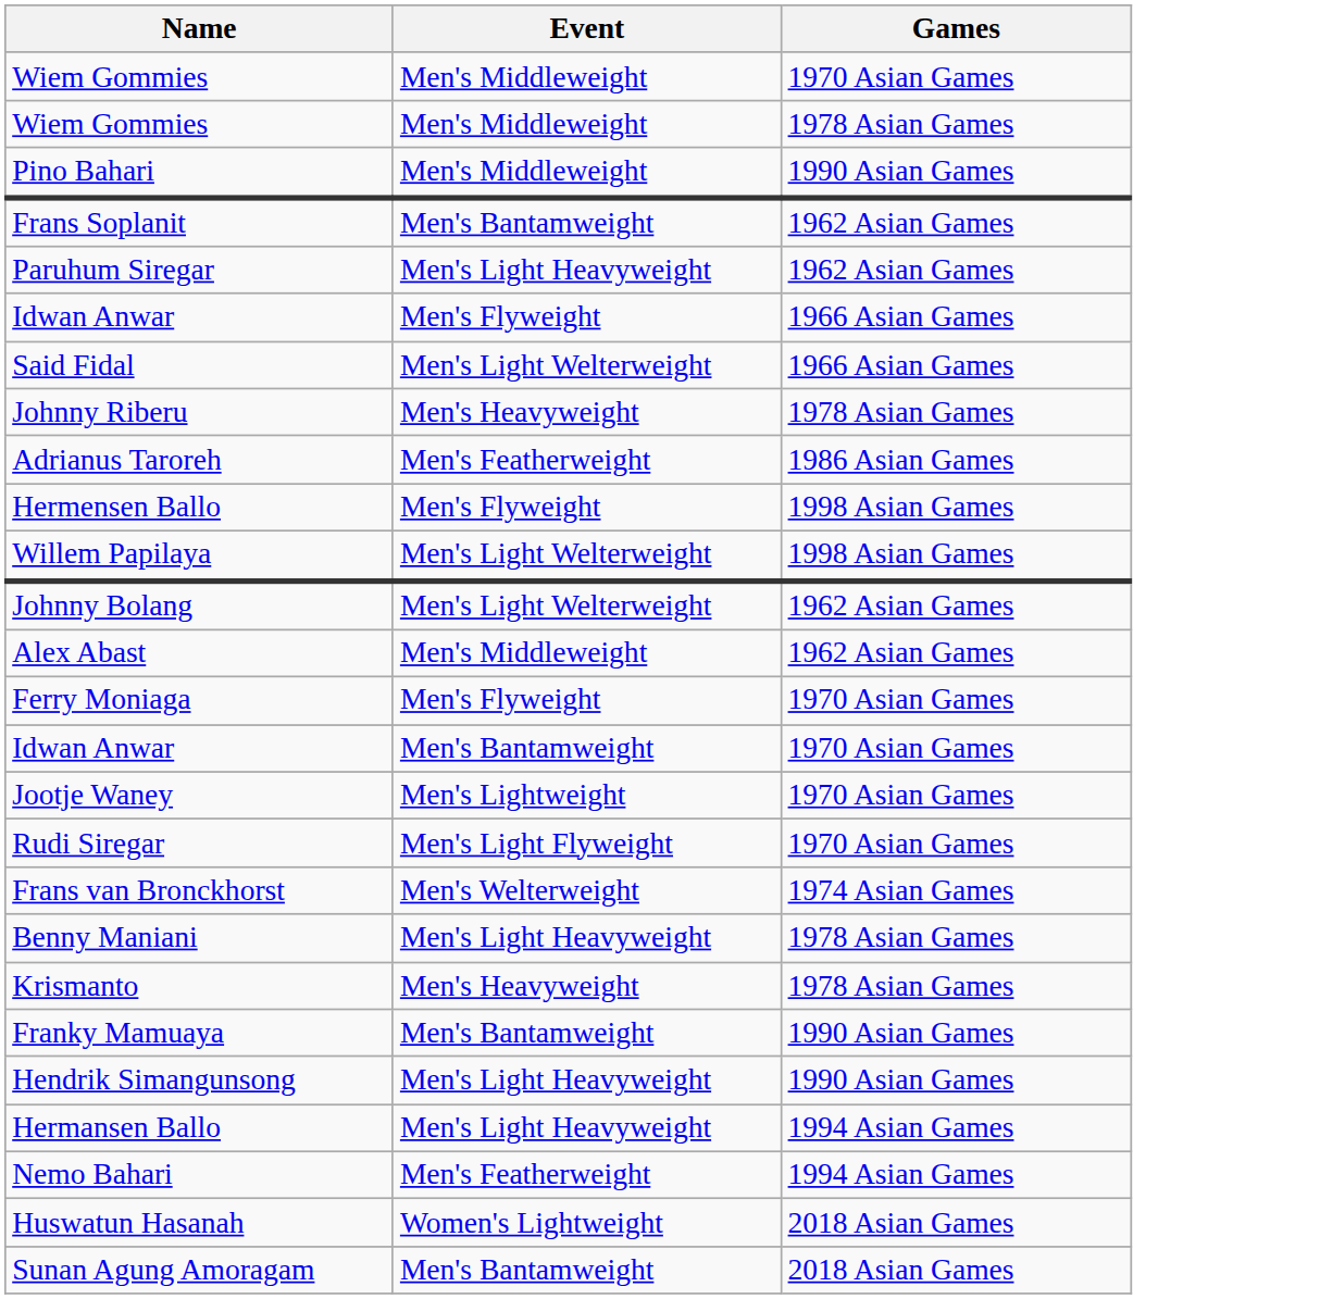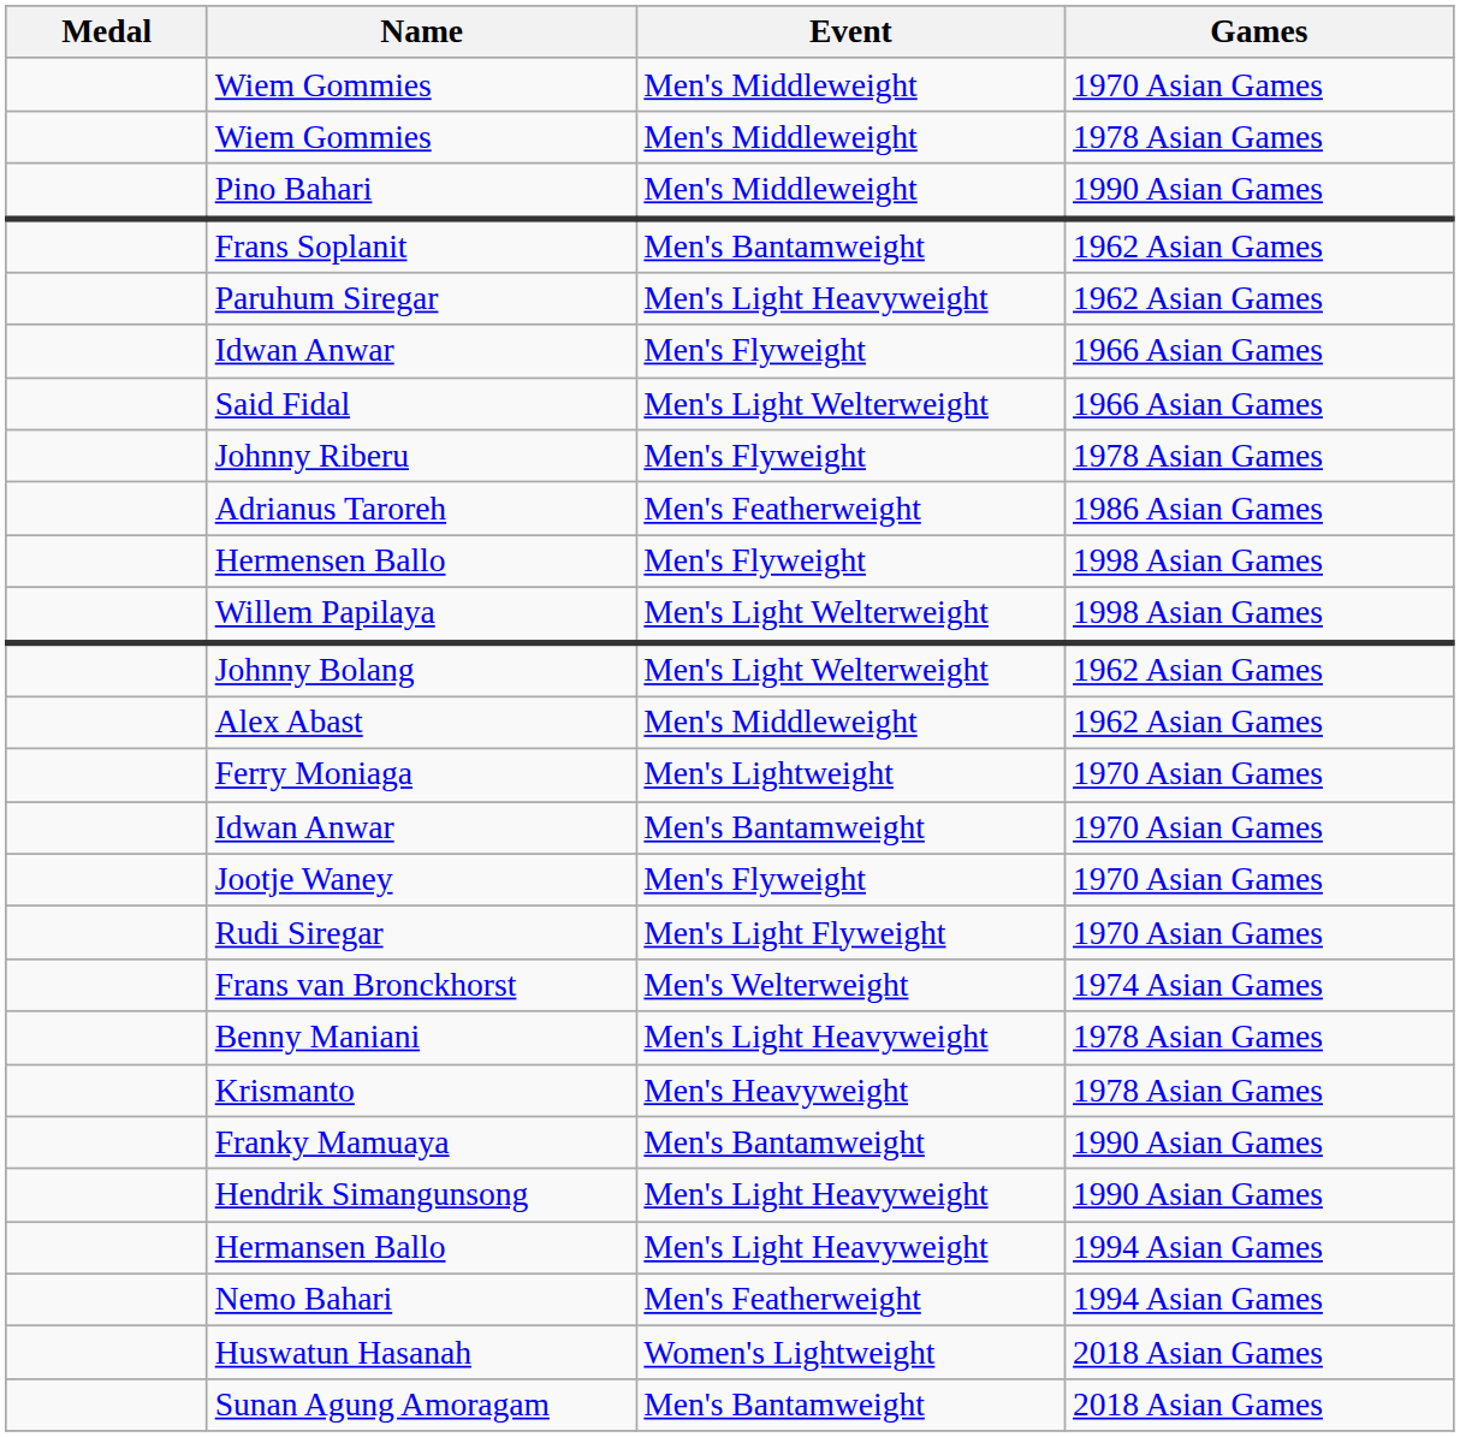 <table class="wikitable sortable" style="font-size:100%">
 <tr>
+<th width="90">Medal</th>
 <th width="200">Name</th>
 <th width="200">Event</th>
 <th width="180">Games</th>
 </tr>
 <tr>
+<td></td>
 <td><a href='#'>Wiem Gommies</a></td>
 <td><a href='#'>Men's Middleweight</a></td>
 <td><a href='#'>1970 Asian Games</a></td>
 </tr>
 <tr>
+<td></td>
 <td><a href='#'>Wiem Gommies</a></td>
 <td><a href='#'>Men's Middleweight</a></td>
 <td><a href='#'>1978 Asian Games</a></td>
 </tr>
 <tr>
+<td></td>
 <td><a href='#'>Pino Bahari</a></td>
 <td><a href='#'>Men's Middleweight</a></td>
 <td><a href='#'>1990 Asian Games</a></td>
 </tr>
 <tr style="border-top: 3px solid #333333;">
+<td></td>
 <td><a href='#'>Frans Soplanit</a></td>
 <td><a href='#'>Men's Bantamweight</a></td>
 <td><a href='#'>1962 Asian Games</a></td>
 </tr>
 <tr>
+<td></td>
 <td><a href='#'>Paruhum Siregar</a></td>
 <td><a href='#'>Men's Light Heavyweight</a></td>
 <td><a href='#'>1962 Asian Games</a></td>
 </tr>
 <tr>
+<td></td>
 <td><a href='#'>Idwan Anwar</a></td>
 <td><a href='#'>Men's Flyweight</a></td>
 <td><a href='#'>1966 Asian Games</a></td>
 </tr>
 <tr>
+<td></td>
 <td><a href='#'>Said Fidal</a></td>
 <td><a href='#'>Men's Light Welterweight</a></td>
 <td><a href='#'>1966 Asian Games</a></td>
 </tr>
 <tr>
+<td></td>
 <td><a href='#'>Johnny Riberu</a></td>
-<td><a href='#'>Men's Heavyweight</a></td>
+<td><a href='#'>Men's Flyweight</a></td>
 <td><a href='#'>1978 Asian Games</a></td>
 </tr>
 <tr>
+<td></td>
 <td><a href='#'>Adrianus Taroreh</a></td>
 <td><a href='#'>Men's Featherweight</a></td>
 <td><a href='#'>1986 Asian Games</a></td>
 </tr>
 <tr>
+<td></td>
 <td><a href='#'>Hermensen Ballo</a></td>
 <td><a href='#'>Men's Flyweight</a></td>
 <td><a href='#'>1998 Asian Games</a></td>
 </tr>
 <tr>
+<td></td>
 <td><a href='#'>Willem Papilaya</a></td>
 <td><a href='#'>Men's Light Welterweight</a></td>
 <td><a href='#'>1998 Asian Games</a></td>
 </tr>
 <tr style="border-top: 3px solid #333333;">
+<td></td>
 <td><a href='#'>Johnny Bolang</a></td>
 <td><a href='#'>Men's Light Welterweight</a></td>
 <td><a href='#'>1962 Asian Games</a></td>
 </tr>
 <tr>
+<td></td>
 <td><a href='#'>Alex Abast</a></td>
 <td><a href='#'>Men's Middleweight</a></td>
 <td><a href='#'>1962 Asian Games</a></td>
 </tr>
 <tr>
+<td></td>
 <td><a href='#'>Ferry Moniaga</a></td>
-<td><a href='#'>Men's Flyweight</a></td>
+<td><a href='#'>Men's Lightweight</a></td>
 <td><a href='#'>1970 Asian Games</a></td>
 </tr>
 <tr>
+<td></td>
 <td><a href='#'>Idwan Anwar</a></td>
 <td><a href='#'>Men's Bantamweight</a></td>
 <td><a href='#'>1970 Asian Games</a></td>
 </tr>
 <tr>
+<td></td>
 <td><a href='#'>Jootje Waney</a></td>
-<td><a href='#'>Men's Lightweight</a></td>
+<td><a href='#'>Men's Flyweight</a></td>
 <td><a href='#'>1970 Asian Games</a></td>
 </tr>
 <tr>
+<td></td>
 <td><a href='#'>Rudi Siregar</a></td>
 <td><a href='#'>Men's Light Flyweight</a></td>
 <td><a href='#'>1970 Asian Games</a></td>
 </tr>
 <tr>
+<td></td>
 <td><a href='#'>Frans van Bronckhorst</a></td>
 <td><a href='#'>Men's Welterweight</a></td>
 <td><a href='#'>1974 Asian Games</a></td>
 </tr>
 <tr>
+<td></td>
 <td><a href='#'>Benny Maniani</a></td>
 <td><a href='#'>Men's Light Heavyweight</a></td>
 <td><a href='#'>1978 Asian Games</a></td>
 </tr>
 <tr>
+<td></td>
 <td><a href='#'>Krismanto</a></td>
 <td><a href='#'>Men's Heavyweight</a></td>
 <td><a href='#'>1978 Asian Games</a></td>
 </tr>
 <tr>
+<td></td>
 <td><a href='#'>Franky Mamuaya</a></td>
 <td><a href='#'>Men's Bantamweight</a></td>
 <td><a href='#'>1990 Asian Games</a></td>
 </tr>
 <tr>
+<td></td>
 <td><a href='#'>Hendrik Simangunsong</a></td>
 <td><a href='#'>Men's Light Heavyweight</a></td>
 <td><a href='#'>1990 Asian Games</a></td>
 </tr>
 <tr>
+<td></td>
 <td><a href='#'>Hermansen Ballo</a></td>
 <td><a href='#'>Men's Light Heavyweight</a></td>
 <td><a href='#'>1994 Asian Games</a></td>
 </tr>
 <tr>
+<td></td>
 <td><a href='#'>Nemo Bahari</a></td>
 <td><a href='#'>Men's Featherweight</a></td>
 <td><a href='#'>1994 Asian Games</a></td>
 </tr>
 <tr>
+<td></td>
 <td><a href='#'>Huswatun Hasanah</a></td>
 <td><a href='#'>Women's Lightweight</a></td>
 <td><a href='#'>2018 Asian Games</a></td>
 </tr>
 <tr>
+<td></td>
 <td><a href='#'>Sunan Agung Amoragam</a></td>
 <td><a href='#'>Men's Bantamweight</a></td>
 <td><a href='#'>2018 Asian Games</a></td>
 </tr>
 </table>
